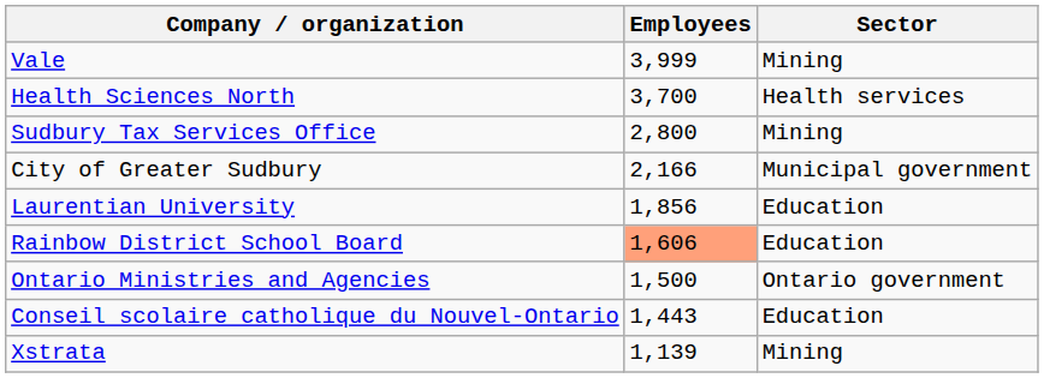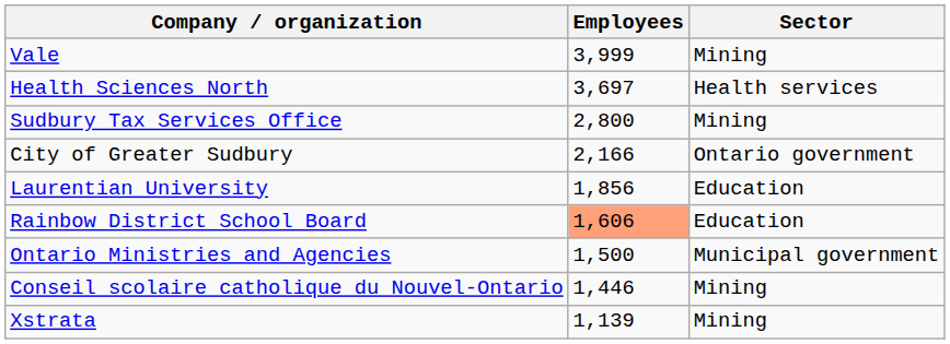 <table class="wikitable sortable">
 <tr>
 <th>Company / organization</th>
 <th>Employees</th>
 <th>Sector</th>
 </tr>
 <tr>
 <td><a href='#'>Vale</a></td>
 <td>3,999</td>
 <td>Mining</td>
 </tr>
 <tr>
 <td><a href='#'>Health Sciences North</a></td>
-<td>3,700</td>
+<td>3,697</td>
 <td>Health services</td>
 </tr>
 <tr>
 <td><a href='#'>Sudbury Tax Services Office</a></td>
 <td>2,800</td>
 <td>Mining</td>
 </tr>
 <tr>
 <td>City of Greater Sudbury</td>
 <td>2,166</td>
-<td>Municipal government</td>
+<td>Ontario government</td>
 </tr>
 <tr>
 <td><a href='#'>Laurentian University</a></td>
 <td>1,856</td>
 <td>Education</td>
 </tr>
 <tr>
 <td><a href='#'>Rainbow District School Board</a></td>
 <td style="background: lightsalmon;">1,606</td>
 <td>Education</td>
 </tr>
 <tr>
 <td><a href='#'>Ontario Ministries and Agencies</a></td>
 <td>1,500</td>
-<td>Ontario government</td>
+<td>Municipal government</td>
 </tr>
 <tr>
 <td><a href='#'>Conseil scolaire catholique du Nouvel-Ontario</a></td>
-<td>1,443</td>
-<td>Education</td>
+<td>1,446</td>
+<td>Mining</td>
 </tr>
 <tr>
 <td><a href='#'>Xstrata</a></td>
 <td>1,139</td>
 <td>Mining</td>
 </tr>
 </table>
